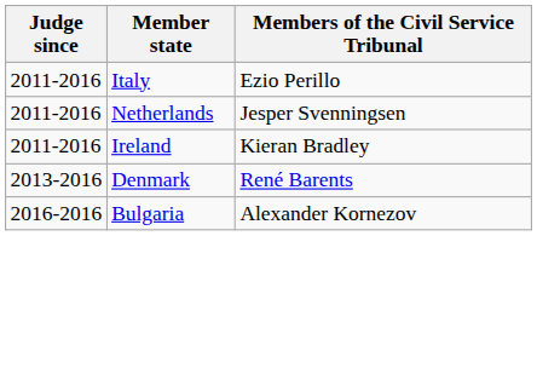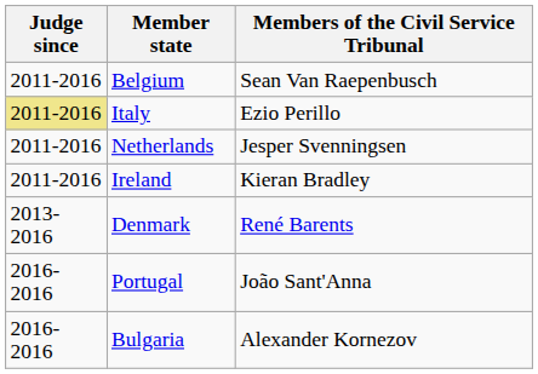 <table class="wikitable" style="width:400px;">
 <tr>
 <th>Judge since</th>
 <th>Member state</th>
 <th>Members of the Civil Service Tribunal</th>
 </tr>
 <tr>
 <td>2011-2016</td>
+<td><a href='#'>Belgium</a></td>
+<td>Sean Van Raepenbusch</td>
+</tr>
+<tr>
+<td style="background: khaki;">2011-2016</td>
 <td><a href='#'>Italy</a></td>
 <td>Ezio Perillo</td>
 </tr>
 <tr>
 <td>2011-2016</td>
 <td><a href='#'>Netherlands</a></td>
 <td>Jesper Svenningsen</td>
 </tr>
 <tr>
 <td>2011-2016</td>
 <td><a href='#'>Ireland</a></td>
 <td>Kieran Bradley</td>
 </tr>
 <tr>
 <td>2013-2016</td>
 <td><a href='#'>Denmark</a></td>
 <td><a href='#'>René Barents</a></td>
 </tr>
 <tr>
 <td>2016-2016</td>
+<td><a href='#'>Portugal</a></td>
+<td>João Sant'Anna</td>
+</tr>
+<tr>
+<td>2016-2016</td>
 <td><a href='#'>Bulgaria</a></td>
 <td>Alexander Kornezov</td>
 </tr>
 </table>
